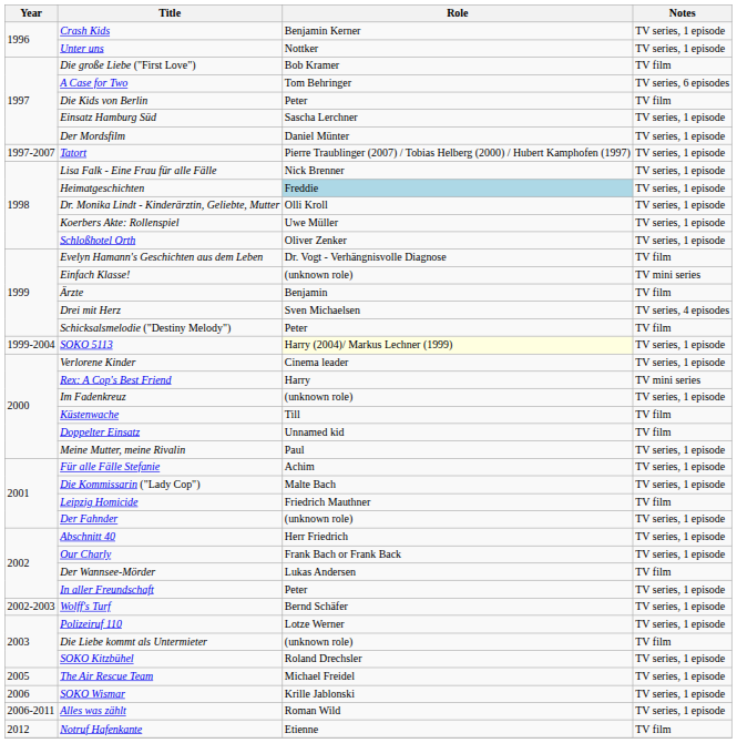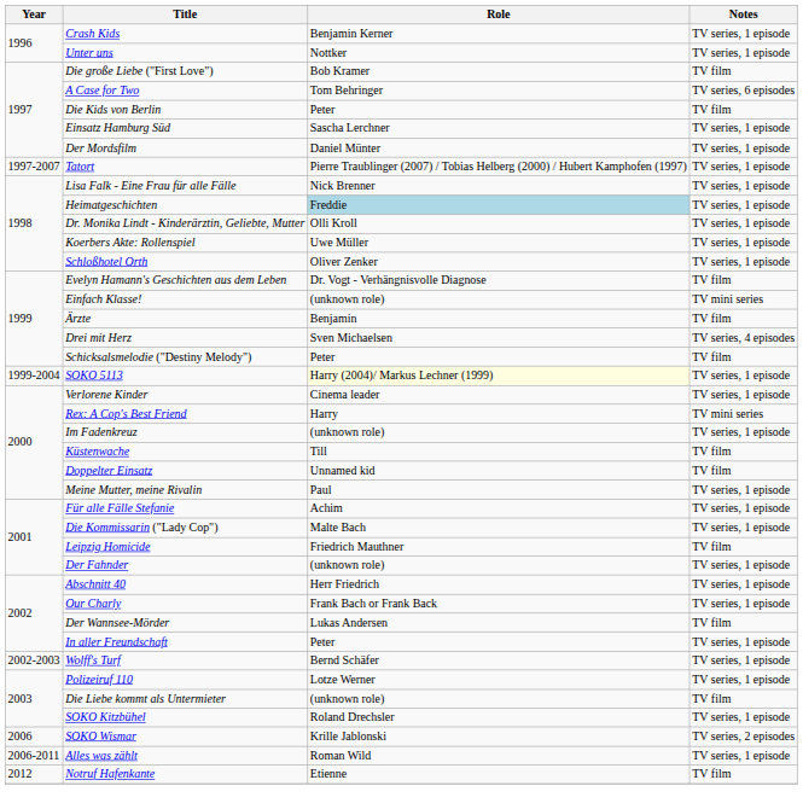 <table class="wikitable sortable">
 <tr>
 <th>Year</th>
 <th>Title</th>
 <th>Role</th>
 <th>Notes</th>
 </tr>
 <tr>
 <td rowspan=2>1996</td>
 <td><em><a href='#'>Crash Kids</a></em></td>
 <td>Benjamin Kerner</td>
 <td>TV series, 1 episode</td>
 </tr>
 <tr>
 <td><em><a href='#'>Unter uns</a></em></td>
 <td>Nottker</td>
 <td>TV series, 1 episode </td>
 </tr>
 <tr>
 <td rowspan=5>1997</td>
 <td><em>Die große Liebe</em> ("First Love")</td>
 <td>Bob Kramer</td>
 <td>TV film</td>
 </tr>
 <tr>
 <td><em><a href='#'>A Case for Two</a></em></td>
 <td>Tom Behringer</td>
 <td>TV series, 6 episodes</td>
 </tr>
 <tr>
 <td><em>Die Kids von Berlin</em></td>
 <td>Peter</td>
 <td>TV film</td>
 </tr>
 <tr>
 <td><em>Einsatz Hamburg Süd</em></td>
 <td>Sascha Lerchner</td>
 <td>TV series, 1 episode</td>
 </tr>
 <tr>
 <td><em>Der Mordsfilm</em></td>
 <td>Daniel Münter</td>
 <td>TV series, 1 episode</td>
 </tr>
 <tr>
 <td>1997-2007</td>
 <td><em><a href='#'>Tatort</a></em></td>
 <td>Pierre Traublinger (2007) / Tobias Helberg (2000) / Hubert Kamphofen (1997)</td>
 <td>TV series, 1 episode</td>
 </tr>
 <tr>
 <td rowspan=5>1998</td>
 <td><em>Lisa Falk - Eine Frau für alle Fälle</em></td>
 <td>Nick Brenner</td>
 <td>TV series, 1 episode</td>
 </tr>
 <tr>
 <td><em>Heimatgeschichten</em></td>
 <td style="background: lightblue;">Freddie</td>
 <td>TV series, 1 episode</td>
 </tr>
 <tr>
 <td><em>Dr. Monika Lindt - Kinderärztin, Geliebte, Mutter</em></td>
 <td>Olli Kroll</td>
 <td>TV series, 1 episode</td>
 </tr>
 <tr>
 <td><em>Koerbers Akte: Rollenspiel</em></td>
 <td>Uwe Müller</td>
 <td>TV series, 1 episode</td>
 </tr>
 <tr>
 <td><em><a href='#'>Schloßhotel Orth</a></em></td>
 <td>Oliver Zenker</td>
 <td>TV series, 1 episode</td>
 </tr>
 <tr>
 <td rowspan=5>1999</td>
 <td><em>Evelyn Hamann's Geschichten aus dem Leben</em></td>
 <td>Dr. Vogt - Verhängnisvolle Diagnose</td>
 <td>TV film</td>
 </tr>
 <tr>
 <td><em>Einfach Klasse!</em></td>
 <td>(unknown role)</td>
 <td>TV mini series</td>
 </tr>
 <tr>
 <td><em>Ärzte</em></td>
 <td>Benjamin</td>
 <td>TV film</td>
 </tr>
 <tr>
 <td><em>Drei mit Herz</em></td>
 <td>Sven Michaelsen</td>
 <td>TV series, 4 episodes</td>
 </tr>
 <tr>
 <td><em>Schicksalsmelodie</em> ("Destiny Melody")</td>
 <td>Peter</td>
 <td>TV film</td>
 </tr>
 <tr>
 <td>1999-2004</td>
 <td><em><a href='#'>SOKO 5113</a></em></td>
 <td style="background: lightyellow;">Harry (2004)/ Markus Lechner (1999)</td>
 <td>TV series, 1 episode</td>
 </tr>
 <tr>
 <td rowspan=6>2000</td>
 <td><em>Verlorene Kinder</em></td>
 <td>Cinema leader</td>
 <td>TV series, 1 episode</td>
 </tr>
 <tr>
 <td><em><a href='#'>Rex: A Cop's Best Friend</a></em></td>
 <td>Harry</td>
 <td>TV mini series</td>
 </tr>
 <tr>
 <td><em>Im Fadenkreuz</em></td>
 <td>(unknown role)</td>
 <td>TV series, 1 episode</td>
 </tr>
 <tr>
 <td><em><a href='#'>Küstenwache</a></em></td>
 <td>Till</td>
 <td>TV film</td>
 </tr>
 <tr>
 <td><em><a href='#'>Doppelter Einsatz</a></em></td>
 <td>Unnamed kid</td>
 <td>TV film</td>
 </tr>
 <tr>
 <td><em>Meine Mutter, meine Rivalin</em></td>
 <td>Paul</td>
 <td>TV series, 1 episode</td>
 </tr>
 <tr>
 <td rowspan=4>2001</td>
 <td><em><a href='#'>Für alle Fälle Stefanie</a></em></td>
 <td>Achim</td>
 <td>TV series, 1 episode</td>
 </tr>
 <tr>
 <td><em><a href='#'>Die Kommissarin</a></em>  ("Lady Cop")</td>
 <td>Malte Bach</td>
 <td>TV series, 1 episode</td>
 </tr>
 <tr>
 <td><em><a href='#'>Leipzig Homicide</a></em></td>
 <td>Friedrich Mauthner</td>
 <td>TV film</td>
 </tr>
 <tr>
 <td><em><a href='#'>Der Fahnder</a></em></td>
 <td>(unknown role)</td>
 <td>TV series, 1 episode</td>
 </tr>
 <tr>
 <td rowspan=4>2002</td>
 <td><em><a href='#'>Abschnitt 40</a></em></td>
 <td>Herr Friedrich</td>
 <td>TV series, 1 episode</td>
 </tr>
 <tr>
 <td><em><a href='#'>Our Charly</a></em></td>
 <td>Frank Bach or Frank Back</td>
 <td>TV series, 1 episode</td>
 </tr>
 <tr>
 <td><em>Der Wannsee-Mörder</em></td>
 <td>Lukas Andersen</td>
 <td>TV film</td>
 </tr>
 <tr>
 <td><em><a href='#'>In aller Freundschaft</a></em></td>
 <td>Peter</td>
 <td>TV series, 1 episode</td>
 </tr>
 <tr>
 <td>2002-2003</td>
 <td><em><a href='#'>Wolff's Turf</a></em></td>
 <td>Bernd Schäfer</td>
 <td>TV series, 1 episode</td>
 </tr>
 <tr>
 <td rowspan=3>2003</td>
 <td><em><a href='#'>Polizeiruf 110</a></em></td>
 <td>Lotze Werner</td>
 <td>TV series, 1 episode</td>
 </tr>
 <tr>
 <td><em>Die Liebe kommt als Untermieter</em></td>
 <td>(unknown role)</td>
 <td>TV film</td>
 </tr>
 <tr>
 <td><em><a href='#'>SOKO Kitzbühel</a></em></td>
 <td>Roland Drechsler</td>
 <td>TV series, 1 episode</td>
 </tr>
 <tr>
-<td>2005</td>
-<td><em><a href='#'>The Air Rescue Team</a></em></td>
-<td>Michael Freidel</td>
-<td>TV series, 1 episode</td>
-</tr>
-<tr>
 <td>2006</td>
 <td><em><a href='#'>SOKO Wismar</a></em></td>
 <td>Krille Jablonski</td>
-<td>TV series, 1 episode</td>
+<td>TV series, 2 episodes</td>
 </tr>
 <tr>
 <td>2006-2011</td>
 <td><em><a href='#'>Alles was zählt</a></em></td>
 <td>Roman Wild</td>
 <td>TV series, 1 episode</td>
 </tr>
 <tr>
 <td>2012</td>
 <td><em><a href='#'>Notruf Hafenkante</a></em></td>
 <td>Etienne</td>
 <td>TV film</td>
 </tr>
 <tr>
 </tr>
 </table>
